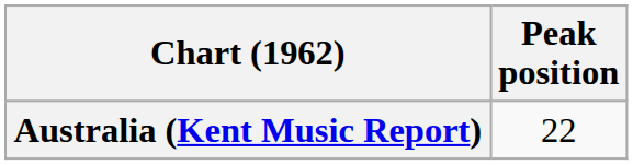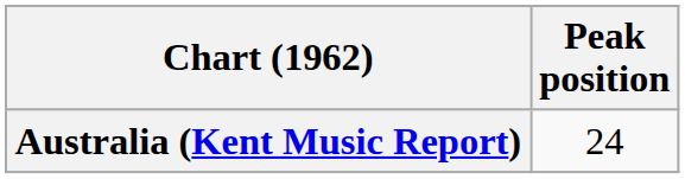 <table class="wikitable sortable plainrowheaders" style="text-align:center">
 <tr>
 <th>Chart (1962)</th>
 <th>Peak<br>position</th>
 </tr>
 <tr>
 <th scope="row">Australia (<a href='#'>Kent Music Report</a>)</th>
-<td>22</td>
+<td>24</td>
 </tr>
 </table>
